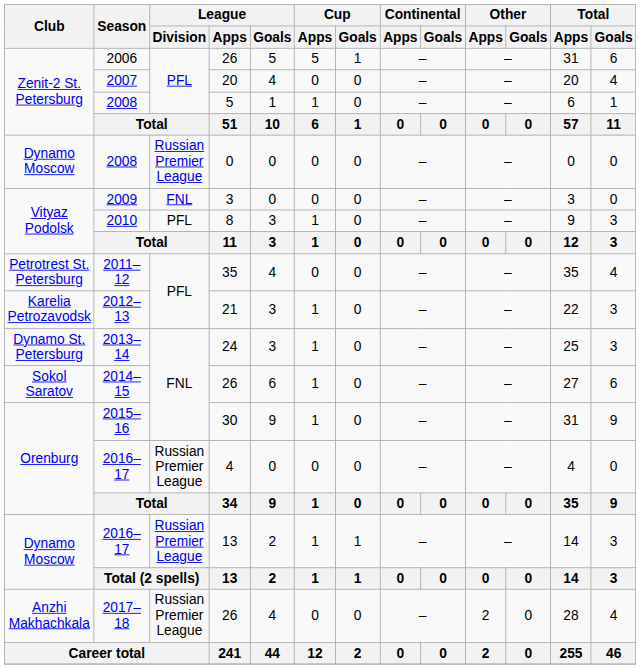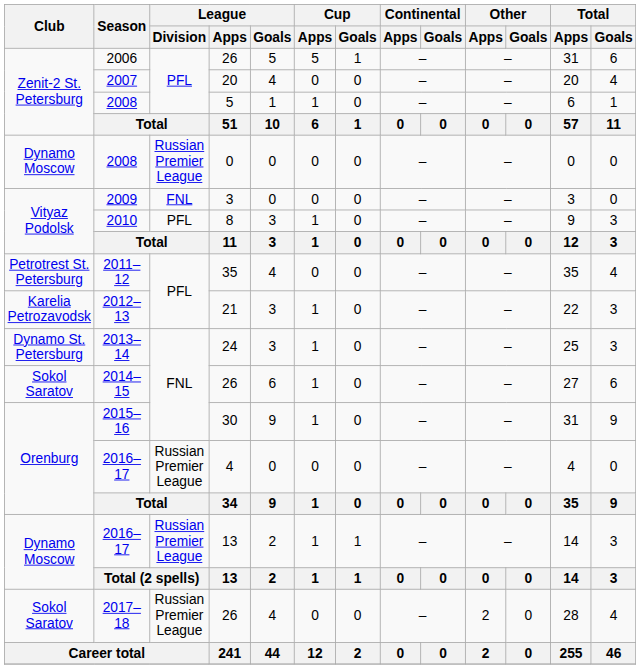 <table class="wikitable" style="text-align: center;">
 <tr>
 <th rowspan=2>Club</th>
 <th rowspan=2>Season</th>
 <th colspan=3>League</th>
 <th colspan=2>Cup</th>
 <th colspan=2>Continental</th>
 <th colspan=2>Other</th>
 <th colspan=2>Total</th>
 </tr>
 <tr>
 <th>Division</th>
 <th>Apps</th>
 <th>Goals</th>
 <th>Apps</th>
 <th>Goals</th>
 <th>Apps</th>
 <th>Goals</th>
 <th>Apps</th>
 <th>Goals</th>
 <th>Apps</th>
 <th>Goals</th>
 </tr>
 <tr>
 <td rowspan=4><a href='#'>Zenit-2 St. Petersburg</a></td>
 <td>2006</td>
 <td rowspan=3><a href='#'>PFL</a></td>
 <td>26</td>
 <td>5</td>
 <td>5</td>
 <td>1</td>
 <td colspan=2>–</td>
 <td colspan=2>–</td>
 <td>31</td>
 <td>6</td>
 </tr>
 <tr>
 <td><a href='#'>2007</a></td>
 <td>20</td>
 <td>4</td>
 <td>0</td>
 <td>0</td>
 <td colspan=2>–</td>
 <td colspan=2>–</td>
 <td>20</td>
 <td>4</td>
 </tr>
 <tr>
 <td><a href='#'>2008</a></td>
 <td>5</td>
 <td>1</td>
 <td>1</td>
 <td>0</td>
 <td colspan=2>–</td>
 <td colspan=2>–</td>
 <td>6</td>
 <td>1</td>
 </tr>
 <tr>
 <th colspan=2>Total</th>
 <th>51</th>
 <th>10</th>
 <th>6</th>
 <th>1</th>
 <th>0</th>
 <th>0</th>
 <th>0</th>
 <th>0</th>
 <th>57</th>
 <th>11</th>
 </tr>
 <tr>
 <td><a href='#'>Dynamo Moscow</a></td>
 <td><a href='#'>2008</a></td>
 <td><a href='#'>Russian Premier League</a></td>
 <td>0</td>
 <td>0</td>
 <td>0</td>
 <td>0</td>
 <td colspan=2>–</td>
 <td colspan=2>–</td>
 <td>0</td>
 <td>0</td>
 </tr>
 <tr>
 <td rowspan=3><a href='#'>Vityaz Podolsk</a></td>
 <td><a href='#'>2009</a></td>
 <td><a href='#'>FNL</a></td>
 <td>3</td>
 <td>0</td>
 <td>0</td>
 <td>0</td>
 <td colspan=2>–</td>
 <td colspan=2>–</td>
 <td>3</td>
 <td>0</td>
 </tr>
 <tr>
 <td><a href='#'>2010</a></td>
 <td>PFL</td>
 <td>8</td>
 <td>3</td>
 <td>1</td>
 <td>0</td>
 <td colspan=2>–</td>
 <td colspan=2>–</td>
 <td>9</td>
 <td>3</td>
 </tr>
 <tr>
 <th colspan=2>Total</th>
 <th>11</th>
 <th>3</th>
 <th>1</th>
 <th>0</th>
 <th>0</th>
 <th>0</th>
 <th>0</th>
 <th>0</th>
 <th>12</th>
 <th>3</th>
 </tr>
 <tr>
 <td><a href='#'>Petrotrest St. Petersburg</a></td>
 <td><a href='#'>2011–12</a></td>
 <td rowspan=2>PFL</td>
 <td>35</td>
 <td>4</td>
 <td>0</td>
 <td>0</td>
 <td colspan=2>–</td>
 <td colspan=2>–</td>
 <td>35</td>
 <td>4</td>
 </tr>
 <tr>
 <td><a href='#'>Karelia Petrozavodsk</a></td>
 <td><a href='#'>2012–13</a></td>
 <td>21</td>
 <td>3</td>
 <td>1</td>
 <td>0</td>
 <td colspan=2>–</td>
 <td colspan=2>–</td>
 <td>22</td>
 <td>3</td>
 </tr>
 <tr>
 <td><a href='#'>Dynamo St. Petersburg</a></td>
 <td><a href='#'>2013–14</a></td>
 <td rowspan=3>FNL</td>
 <td>24</td>
 <td>3</td>
 <td>1</td>
 <td>0</td>
 <td colspan=2>–</td>
 <td colspan=2>–</td>
 <td>25</td>
 <td>3</td>
 </tr>
 <tr>
 <td><a href='#'>Sokol Saratov</a></td>
 <td><a href='#'>2014–15</a></td>
 <td>26</td>
 <td>6</td>
 <td>1</td>
 <td>0</td>
 <td colspan=2>–</td>
 <td colspan=2>–</td>
 <td>27</td>
 <td>6</td>
 </tr>
 <tr>
 <td rowspan=3><a href='#'>Orenburg</a></td>
 <td><a href='#'>2015–16</a></td>
 <td>30</td>
 <td>9</td>
 <td>1</td>
 <td>0</td>
 <td colspan=2>–</td>
 <td colspan=2>–</td>
 <td>31</td>
 <td>9</td>
 </tr>
 <tr>
 <td><a href='#'>2016–17</a></td>
 <td>Russian Premier League</td>
 <td>4</td>
 <td>0</td>
 <td>0</td>
 <td>0</td>
 <td colspan=2>–</td>
 <td colspan=2>–</td>
 <td>4</td>
 <td>0</td>
 </tr>
 <tr>
 <th colspan=2>Total</th>
 <th>34</th>
 <th>9</th>
 <th>1</th>
 <th>0</th>
 <th>0</th>
 <th>0</th>
 <th>0</th>
 <th>0</th>
 <th>35</th>
 <th>9</th>
 </tr>
 <tr>
 <td rowspan=2><a href='#'>Dynamo Moscow</a></td>
 <td><a href='#'>2016–17</a></td>
 <td><a href='#'>Russian Premier League</a></td>
 <td>13</td>
 <td>2</td>
 <td>1</td>
 <td>1</td>
 <td colspan=2>–</td>
 <td colspan=2>–</td>
 <td>14</td>
 <td>3</td>
 </tr>
 <tr>
 <th colspan=2>Total (2 spells)</th>
 <th>13</th>
 <th>2</th>
 <th>1</th>
 <th>1</th>
 <th>0</th>
 <th>0</th>
 <th>0</th>
 <th>0</th>
 <th>14</th>
 <th>3</th>
 </tr>
 <tr>
-<td><a href='#'>Anzhi Makhachkala</a></td>
+<td><a href='#'>Sokol Saratov</a></td>
 <td><a href='#'>2017–18</a></td>
 <td>Russian Premier League</td>
 <td>26</td>
 <td>4</td>
 <td>0</td>
 <td>0</td>
 <td colspan=2>–</td>
 <td>2</td>
 <td>0</td>
 <td>28</td>
 <td>4</td>
 </tr>
 <tr>
 <th colspan=3>Career total</th>
 <th>241</th>
 <th>44</th>
 <th>12</th>
 <th>2</th>
 <th>0</th>
 <th>0</th>
 <th>2</th>
 <th>0</th>
 <th>255</th>
 <th>46</th>
 </tr>
 <tr>
 </tr>
 </table>
